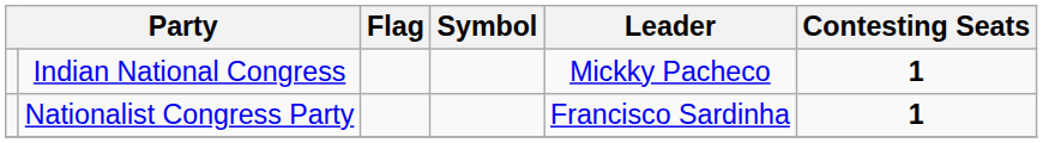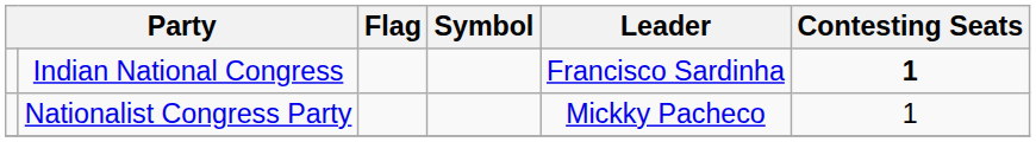 <table class="wikitable " style="text-align:center">
 <tr>
 <th colspan="2">Party</th>
 <th>Flag</th>
 <th>Symbol</th>
 <th>Leader</th>
 <th>Contesting Seats</th>
 </tr>
 <tr>
 <td></td>
 <td><a href='#'>Indian National Congress</a></td>
 <td></td>
 <td></td>
-<td><a href='#'>Mickky Pacheco</a></td>
+<td><a href='#'>Francisco Sardinha</a></td>
 <td><strong>1</strong></td>
 </tr>
 <tr>
 <td></td>
 <td><a href='#'>Nationalist Congress Party</a></td>
 <td></td>
 <td></td>
-<td><a href='#'>Francisco Sardinha</a></td>
-<td><strong>1</strong></td>
+<td><a href='#'>Mickky Pacheco</a></td>
+<td>1</td>
 </tr>
 <tr>
 </tr>
 </table>
